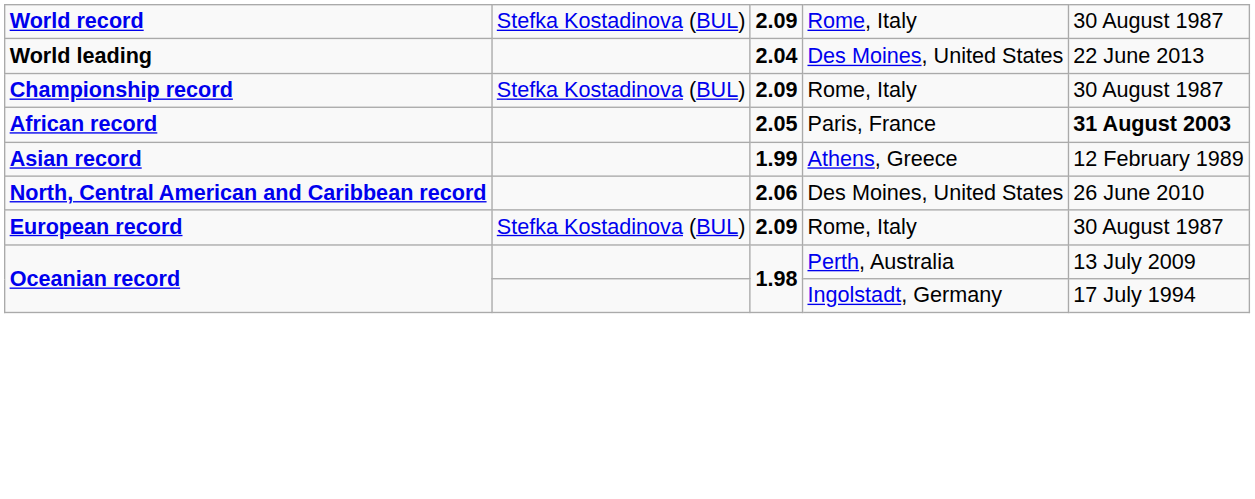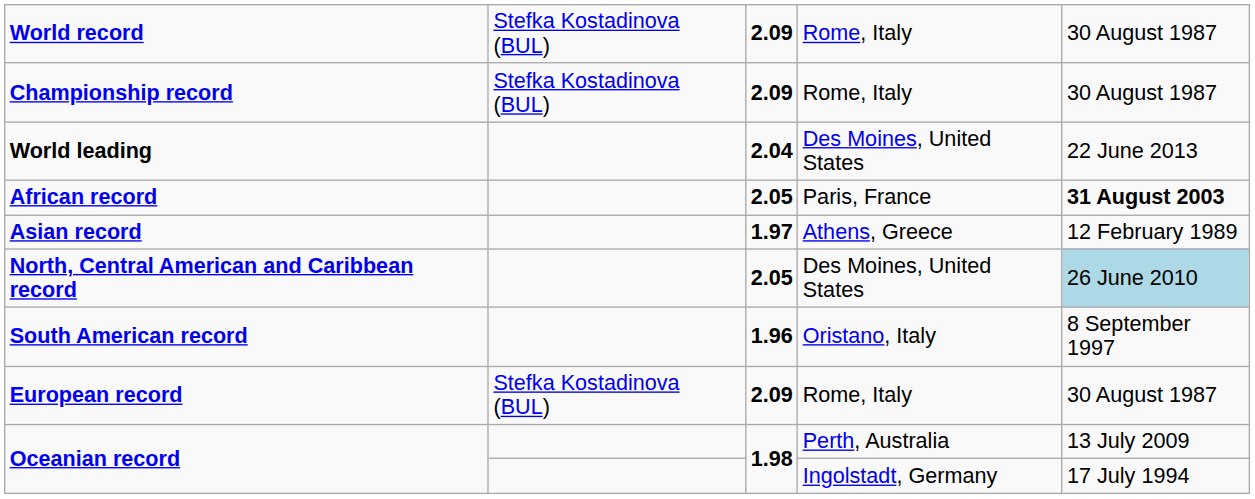 <table class="wikitable" width=73%>
 <tr>
 <td><strong><a href='#'>World record</a></strong></td>
 <td> <a href='#'>Stefka Kostadinova</a> (<a href='#'>BUL</a>)</td>
 <td><strong>2.09</strong></td>
 <td><a href='#'>Rome</a>, Italy</td>
 <td>30 August 1987</td>
 </tr>
 <tr>
+<td><strong><a href='#'>Championship record</a></strong></td>
+<td> <a href='#'>Stefka Kostadinova</a> (<a href='#'>BUL</a>)</td>
+<td><strong>2.09</strong></td>
+<td>Rome, Italy</td>
+<td>30 August 1987</td>
+</tr>
+<tr>
 <td><strong>World leading</strong></td>
 <td></td>
 <td><strong>2.04</strong></td>
 <td><a href='#'>Des Moines</a>, United States</td>
 <td>22 June 2013</td>
-</tr>
-<tr>
-<td><strong><a href='#'>Championship record</a></strong></td>
-<td> <a href='#'>Stefka Kostadinova</a> (<a href='#'>BUL</a>)</td>
-<td><strong>2.09</strong></td>
-<td>Rome, Italy</td>
-<td>30 August 1987</td>
 </tr>
 <tr>
 <td><strong><a href='#'>African record</a></strong></td>
 <td></td>
 <td><strong>2.05</strong></td>
 <td>Paris, France</td>
 <td><strong>31 August 2003</strong></td>
 </tr>
 <tr>
 <td><strong><a href='#'>Asian record</a></strong></td>
 <td></td>
-<td><strong>1.99</strong></td>
+<td><strong>1.97</strong></td>
 <td><a href='#'>Athens</a>, Greece</td>
 <td>12 February 1989</td>
 </tr>
 <tr>
 <td><strong><a href='#'>North, Central American and Caribbean record</a></strong></td>
 <td></td>
-<td><strong>2.06</strong></td>
+<td><strong>2.05</strong></td>
 <td>Des Moines, United States</td>
-<td>26 June 2010</td>
+<td style="background: lightblue;">26 June 2010</td>
+</tr>
+<tr>
+<td><strong><a href='#'>South American record</a></strong></td>
+<td></td>
+<td><strong>1.96</strong></td>
+<td><a href='#'>Oristano</a>, Italy</td>
+<td>8 September 1997</td>
 </tr>
 <tr>
 <td><strong><a href='#'>European record</a></strong></td>
 <td> <a href='#'>Stefka Kostadinova</a> (<a href='#'>BUL</a>)</td>
 <td><strong>2.09</strong></td>
 <td>Rome, Italy</td>
 <td>30 August 1987</td>
 </tr>
 <tr>
 <td rowspan=2><strong><a href='#'>Oceanian record</a></strong></td>
 <td></td>
 <td rowspan=2><strong>1.98</strong></td>
 <td><a href='#'>Perth</a>, Australia</td>
 <td>13 July 2009</td>
 </tr>
 <tr>
 <td></td>
 <td><a href='#'>Ingolstadt</a>, Germany</td>
 <td>17 July 1994</td>
 </tr>
 </table>
